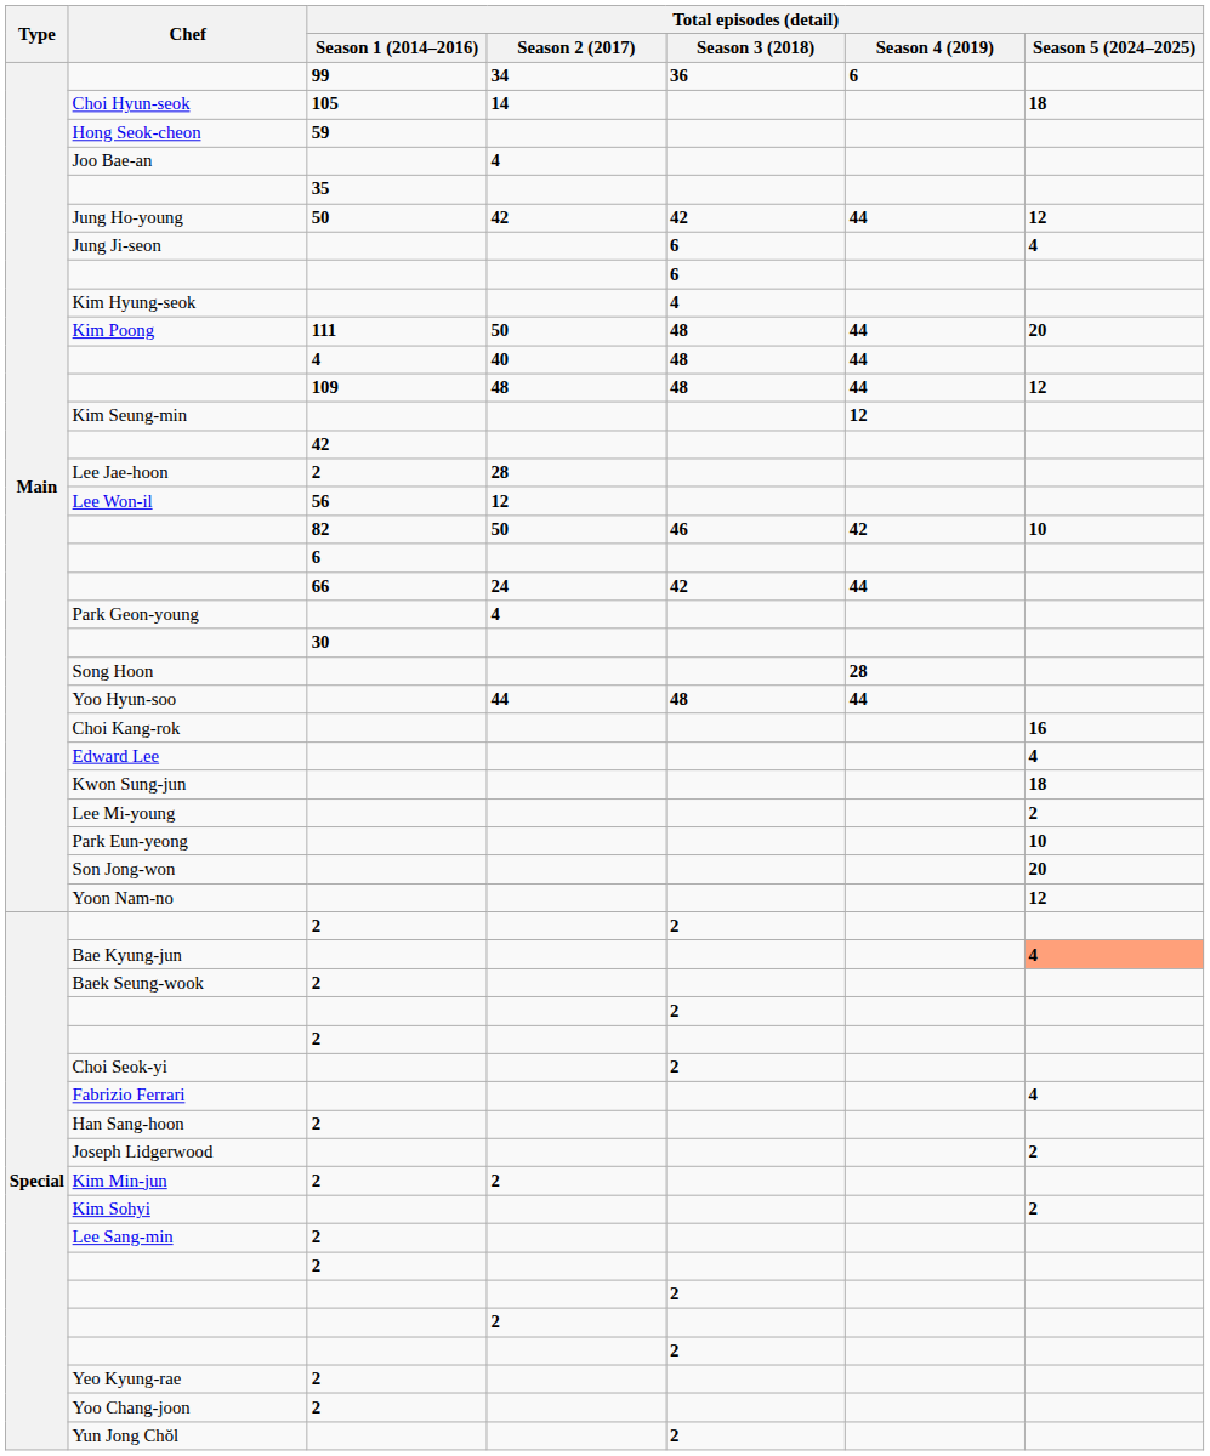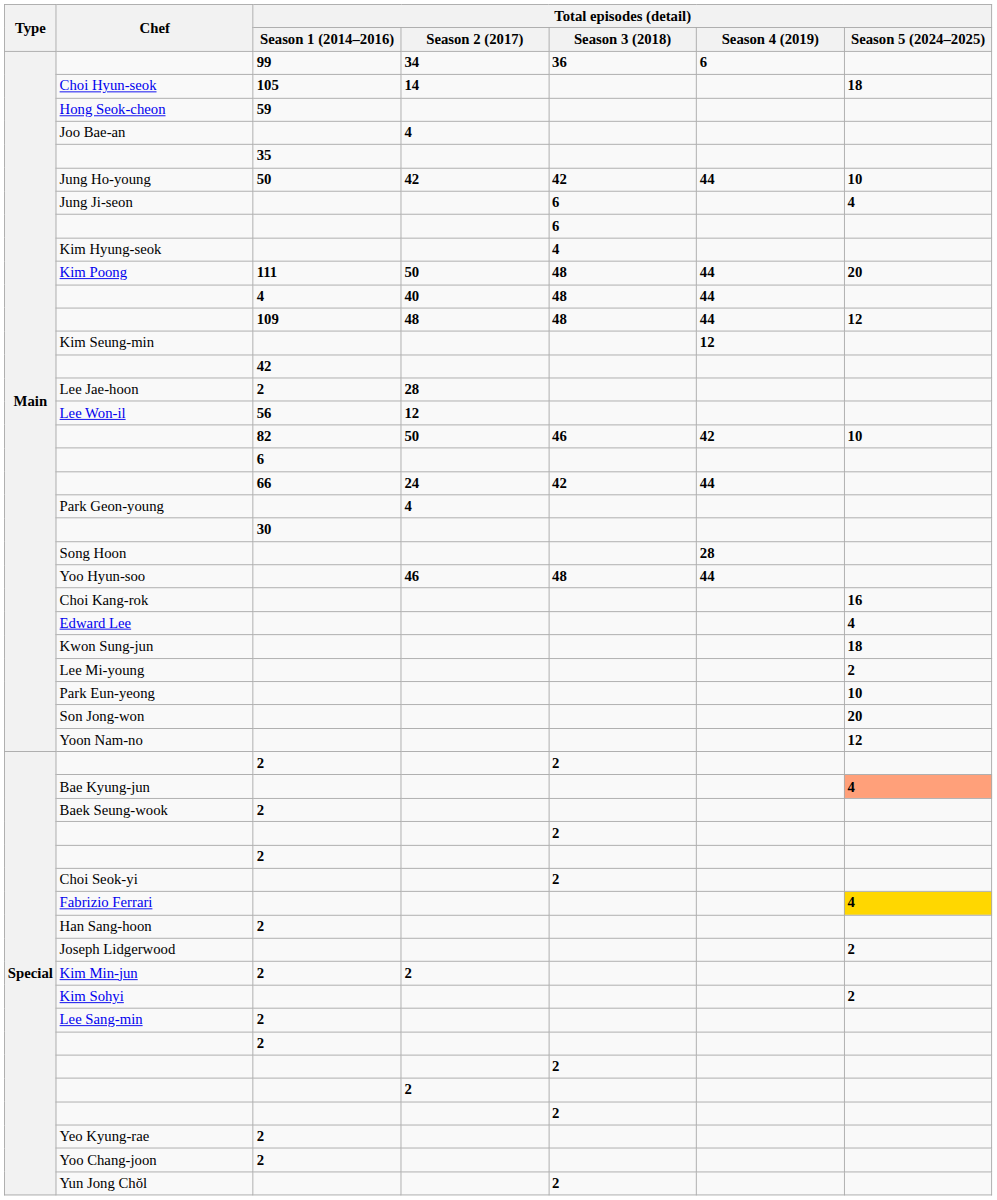 <table class="wikitable sortable" style="width:85%;">
 <tr>
 <th width="5%" rowspan="2">Type</th>
 <th data-sort-type="text" width="20%" rowspan="2">Chef</th>
 <th width="60%" colspan="5">Total episodes (detail)</th>
 </tr>
 <tr>
 <th data-sort-type="number" width="15%">Season 1 (2014–2016)</th>
 <th data-sort-type="number" width="15%">Season 2 (2017)</th>
 <th data-sort-type="number" width="15%">Season 3 (2018)</th>
 <th data-sort-type="number" width="15%">Season 4 (2019)</th>
 <th data-sort-type="number" width="15%">Season 5 (2024–2025)</th>
 </tr>
 <tr>
 <th rowspan=30>Main</th>
 <td></td>
 <td><strong>99</strong> </td>
 <td><strong>34</strong> </td>
 <td><strong>36</strong> </td>
 <td><strong>6</strong> </td>
 <td></td>
 </tr>
 <tr>
 <td><a href='#'>Choi Hyun-seok</a></td>
 <td><strong>105</strong> </td>
 <td><strong>14</strong> </td>
 <td></td>
 <td></td>
 <td><strong>18</strong> </td>
 </tr>
 <tr>
 <td><a href='#'>Hong Seok-cheon</a></td>
 <td><strong>59</strong> </td>
 <td></td>
 <td></td>
 <td></td>
 <td></td>
 </tr>
 <tr>
 <td>Joo Bae-an</td>
 <td></td>
 <td><strong>4</strong> </td>
 <td></td>
 <td></td>
 <td></td>
 </tr>
 <tr>
 <td></td>
 <td><strong>35</strong> </td>
 <td></td>
 <td></td>
 <td></td>
 <td></td>
 </tr>
 <tr>
 <td>Jung Ho-young</td>
 <td><strong>50</strong> </td>
 <td><strong>42</strong> </td>
 <td><strong>42</strong> </td>
 <td><strong>44</strong> </td>
-<td><strong>12</strong> </td>
+<td><strong>10</strong> </td>
 </tr>
 <tr>
 <td>Jung Ji-seon</td>
 <td></td>
 <td></td>
 <td><strong>6</strong> </td>
 <td></td>
 <td><strong>4</strong> </td>
 </tr>
 <tr>
 <td></td>
 <td></td>
 <td></td>
 <td><strong>6</strong> </td>
 <td></td>
 <td></td>
 </tr>
 <tr>
 <td>Kim Hyung-seok</td>
 <td></td>
 <td></td>
 <td><strong>4</strong> </td>
 <td></td>
 <td></td>
 </tr>
 <tr>
 <td><a href='#'>Kim Poong</a></td>
 <td><strong>111</strong> </td>
 <td><strong>50</strong> </td>
 <td><strong>48</strong> </td>
 <td><strong>44</strong>  </td>
 <td><strong>20</strong> </td>
 </tr>
 <tr>
 <td></td>
 <td><strong>4</strong> </td>
 <td><strong>40</strong> </td>
 <td><strong>48</strong> </td>
 <td><strong>44</strong> </td>
 <td></td>
 </tr>
 <tr>
 <td></td>
 <td><strong>109</strong> </td>
 <td><strong>48</strong> </td>
 <td><strong>48</strong> </td>
 <td><strong>44</strong> </td>
 <td><strong>12</strong> </td>
 </tr>
 <tr>
 <td>Kim Seung-min<br></td>
 <td></td>
 <td></td>
 <td></td>
 <td><strong>12</strong> </td>
 <td></td>
 </tr>
 <tr>
 <td></td>
 <td><strong>42</strong> </td>
 <td></td>
 <td></td>
 <td></td>
 <td></td>
 </tr>
 <tr>
 <td>Lee Jae-hoon</td>
 <td><strong>2</strong> </td>
 <td><strong>28</strong> </td>
 <td></td>
 <td></td>
 <td></td>
 </tr>
 <tr>
 <td><a href='#'>Lee Won-il</a></td>
 <td><strong>56</strong> </td>
 <td><strong>12</strong> </td>
 <td></td>
 <td></td>
 <td></td>
 </tr>
 <tr>
 <td></td>
 <td><strong>82</strong> </td>
 <td><strong>50</strong> </td>
 <td><strong>46</strong> </td>
 <td><strong>42</strong> </td>
 <td><strong>10</strong> </td>
 </tr>
 <tr>
 <td></td>
 <td><strong>6</strong> </td>
 <td></td>
 <td></td>
 <td></td>
 <td></td>
 </tr>
 <tr>
 <td></td>
 <td><strong>66</strong> </td>
 <td><strong>24</strong> </td>
 <td><strong>42</strong> </td>
 <td><strong>44</strong> </td>
 <td></td>
 </tr>
 <tr>
 <td>Park Geon-young</td>
 <td></td>
 <td><strong>4</strong> </td>
 <td></td>
 <td></td>
 <td></td>
 </tr>
 <tr>
 <td></td>
 <td><strong>30</strong> </td>
 <td></td>
 <td></td>
 <td></td>
 <td></td>
 </tr>
 <tr>
 <td>Song Hoon</td>
 <td></td>
 <td></td>
 <td></td>
 <td><strong>28</strong> </td>
 <td></td>
 </tr>
 <tr>
 <td>Yoo Hyun-soo</td>
 <td></td>
-<td><strong>44</strong> </td>
+<td><strong>46</strong> </td>
 <td><strong>48</strong> </td>
 <td><strong>44</strong> </td>
 <td></td>
 </tr>
 <tr>
 <td>Choi Kang-rok</td>
 <td></td>
 <td></td>
 <td></td>
 <td></td>
 <td><strong>16</strong> </td>
 </tr>
 <tr>
 <td> <a href='#'>Edward Lee</a></td>
 <td></td>
 <td></td>
 <td></td>
 <td></td>
 <td><strong>4</strong> </td>
 </tr>
 <tr>
 <td>Kwon Sung-jun</td>
 <td></td>
 <td></td>
 <td></td>
 <td></td>
 <td><strong>18</strong> </td>
 </tr>
 <tr>
 <td>Lee Mi-young</td>
 <td></td>
 <td></td>
 <td></td>
 <td></td>
 <td><strong>2</strong> </td>
 </tr>
 <tr>
 <td>Park Eun-yeong</td>
 <td></td>
 <td></td>
 <td></td>
 <td></td>
 <td><strong>10</strong> </td>
 </tr>
 <tr>
 <td>Son Jong-won</td>
 <td></td>
 <td></td>
 <td></td>
 <td></td>
 <td><strong>20</strong> </td>
 </tr>
 <tr>
 <td>Yoon Nam-no</td>
 <td></td>
 <td></td>
 <td></td>
 <td></td>
 <td><strong>12</strong> </td>
 </tr>
 <tr>
 <th rowspan=19>Special</th>
 <td></td>
 <td><strong>2</strong> </td>
 <td></td>
 <td><strong>2</strong> </td>
 <td></td>
 <td></td>
 </tr>
 <tr>
 <td>Bae Kyung-jun</td>
 <td></td>
 <td></td>
 <td></td>
 <td></td>
 <td style="background: lightsalmon;"><strong>4</strong> </td>
 </tr>
 <tr>
 <td>Baek Seung-wook</td>
 <td><strong>2</strong> </td>
 <td></td>
 <td></td>
 <td></td>
 <td></td>
 </tr>
 <tr>
 <td></td>
 <td></td>
 <td></td>
 <td><strong>2</strong> </td>
 <td></td>
 <td></td>
 </tr>
 <tr>
 <td></td>
 <td><strong>2</strong> </td>
 <td></td>
 <td></td>
 <td></td>
 <td></td>
 </tr>
 <tr>
 <td>Choi Seok-yi</td>
 <td></td>
 <td></td>
 <td><strong>2</strong> </td>
 <td></td>
 <td></td>
 </tr>
 <tr>
 <td> <a href='#'>Fabrizio Ferrari</a></td>
 <td></td>
 <td></td>
 <td></td>
 <td></td>
-<td><strong>4</strong> </td>
+<td style="background: gold;"><strong>4</strong> </td>
 </tr>
 <tr>
 <td>Han Sang-hoon<br></td>
 <td><strong>2</strong> </td>
 <td></td>
 <td></td>
 <td></td>
 <td></td>
 </tr>
 <tr>
 <td> Joseph Lidgerwood</td>
 <td></td>
 <td></td>
 <td></td>
 <td></td>
 <td><strong>2</strong> </td>
 </tr>
 <tr>
 <td><a href='#'>Kim Min-jun</a></td>
 <td><strong>2</strong> </td>
 <td><strong>2</strong> </td>
 <td></td>
 <td></td>
 <td></td>
 </tr>
 <tr>
 <td><a href='#'>Kim Sohyi</a></td>
 <td></td>
 <td></td>
 <td></td>
 <td></td>
 <td><strong>2</strong> </td>
 </tr>
 <tr>
 <td><a href='#'>Lee Sang-min</a></td>
 <td><strong>2</strong> </td>
 <td></td>
 <td></td>
 <td></td>
 <td></td>
 </tr>
 <tr>
 <td><br></td>
 <td><strong>2</strong> </td>
 <td></td>
 <td></td>
 <td></td>
 <td></td>
 </tr>
 <tr>
 <td></td>
 <td></td>
 <td></td>
 <td><strong>2</strong> </td>
 <td></td>
 <td></td>
 </tr>
 <tr>
 <td></td>
 <td></td>
 <td><strong>2</strong> </td>
 <td></td>
 <td></td>
 <td></td>
 </tr>
 <tr>
 <td></td>
 <td></td>
 <td></td>
 <td><strong>2</strong> </td>
 <td></td>
 <td></td>
 </tr>
 <tr>
 <td>Yeo Kyung-rae</td>
 <td><strong>2</strong> </td>
 <td></td>
 <td></td>
 <td></td>
 <td></td>
 </tr>
 <tr>
 <td>Yoo Chang-joon<br></td>
 <td><strong>2</strong> </td>
 <td></td>
 <td></td>
 <td></td>
 <td></td>
 </tr>
 <tr>
 <td> Yun Jong Chŏl</td>
 <td></td>
 <td></td>
 <td><strong>2</strong> </td>
 <td></td>
 <td></td>
 </tr>
 </table>
